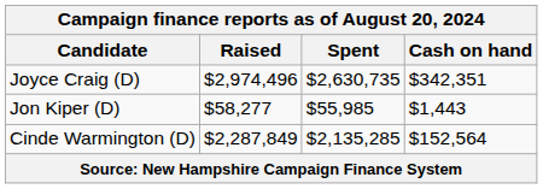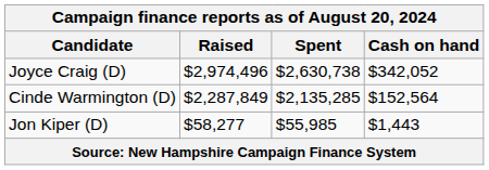 <table class="wikitable sortable">
 <tr>
 <th colspan=4>Campaign finance reports as of August 20, 2024</th>
 </tr>
 <tr style="text-align:center;">
 <th>Candidate</th>
 <th>Raised</th>
 <th>Spent</th>
 <th>Cash on hand</th>
 </tr>
 <tr>
 <td>Joyce Craig (D)</td>
 <td>$2,974,496</td>
-<td>$2,630,735</td>
-<td>$342,351</td>
+<td>$2,630,738</td>
+<td>$342,052</td>
+</tr>
+<tr>
+<td>Cinde Warmington (D)</td>
+<td>$2,287,849</td>
+<td>$2,135,285</td>
+<td>$152,564</td>
 </tr>
 <tr>
 <td>Jon Kiper (D)</td>
 <td>$58,277</td>
 <td>$55,985</td>
 <td>$1,443</td>
 </tr>
 <tr>
-<td>Cinde Warmington (D)</td>
-<td>$2,287,849</td>
-<td>$2,135,285</td>
-<td>$152,564</td>
-</tr>
-<tr>
 <th colspan="4"><small>Source: New Hampshire Campaign Finance System</small></th>
 </tr>
 </table>
